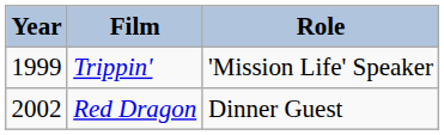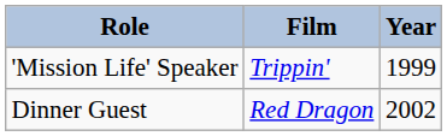 <table class="wikitable" style="font-size:95%;">
 <tr>
+<th style="background:#B0C4DE;">Role</th>
+<th style="background:#B0C4DE;">Film</th>
 <th style="background:#B0C4DE;">Year</th>
-<th style="background:#B0C4DE;">Film</th>
-<th style="background:#B0C4DE;">Role</th>
 </tr>
 <tr>
+<td>'Mission Life' Speaker</td>
+<td><em><a href='#'>Trippin'</a></em></td>
 <td>1999</td>
-<td><em><a href='#'>Trippin'</a></em></td>
-<td>'Mission Life' Speaker</td>
 </tr>
 <tr>
+<td>Dinner Guest</td>
+<td><em><a href='#'>Red Dragon</a></em></td>
 <td>2002</td>
-<td><em><a href='#'>Red Dragon</a></em></td>
-<td>Dinner Guest</td>
 </tr>
 </table>
